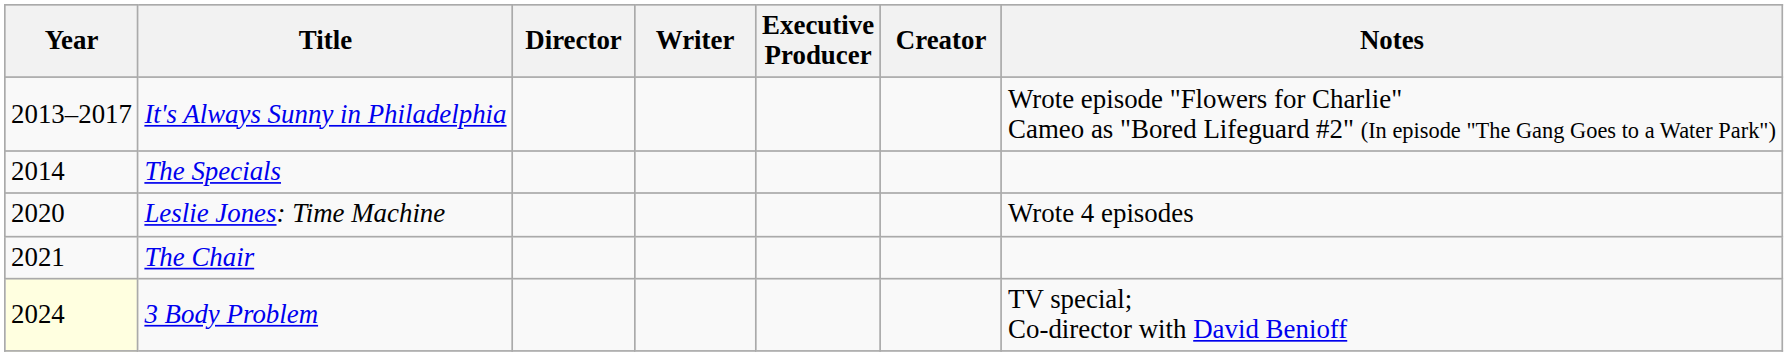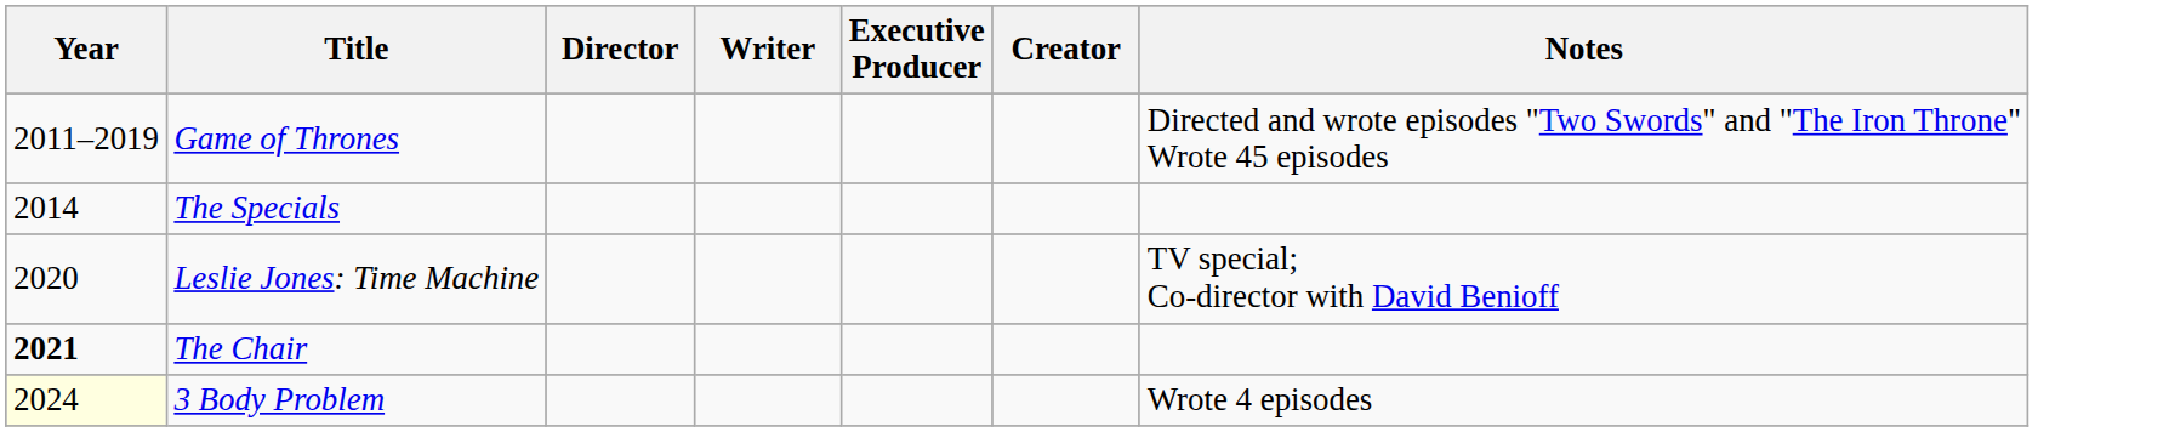 <table class="wikitable">
 <tr>
 <th>Year</th>
 <th>Title</th>
 <th width=65>Director</th>
 <th width=65>Writer</th>
 <th width=65>Executive<br>Producer</th>
 <th width=65>Creator</th>
 <th>Notes</th>
 </tr>
 <tr>
-<td>2013–2017</td>
-<td style="text-align:left"><em><a href='#'>It's Always Sunny in Philadelphia</a></em></td>
+<td>2011–2019</td>
+<td style="text-align:left"><em><a href='#'>Game of Thrones</a></em></td>
 <td></td>
 <td></td>
 <td></td>
 <td></td>
-<td style="text-align:left">Wrote episode "Flowers for Charlie"<br>Cameo as "Bored Lifeguard #2" <small>(In episode "The Gang Goes to a Water Park")</small></td>
+<td style="text-align:left">Directed and wrote episodes "<a href='#'>Two Swords</a>" and "<a href='#'>The Iron Throne</a>"<br>Wrote 45 episodes</td>
 </tr>
 <tr>
 <td>2014</td>
 <td style="text-align:left"><em><a href='#'>The Specials</a></em></td>
 <td></td>
 <td></td>
 <td></td>
 <td></td>
 <td style="text-align:left"></td>
 </tr>
 <tr>
 <td>2020</td>
 <td style="text-align:left"><em><a href='#'>Leslie Jones</a>: Time Machine</em></td>
 <td></td>
 <td></td>
 <td></td>
 <td></td>
-<td style="text-align:left">Wrote 4 episodes</td>
+<td style="text-align:left">TV special;<br>Co-director with <a href='#'>David Benioff</a></td>
 </tr>
 <tr>
-<td>2021</td>
+<td><strong>2021</strong></td>
 <td style="text-align:left"><em><a href='#'>The Chair</a></em></td>
 <td></td>
 <td></td>
 <td></td>
 <td></td>
 <td style="text-align:left"></td>
 </tr>
 <tr>
 <td style="background: lightyellow;">2024</td>
 <td style="text-align:left"><em><a href='#'>3 Body Problem</a></em></td>
 <td></td>
 <td></td>
 <td></td>
 <td></td>
-<td style="text-align:left">TV special;<br>Co-director with <a href='#'>David Benioff</a></td>
+<td style="text-align:left">Wrote 4 episodes</td>
 </tr>
 </table>
